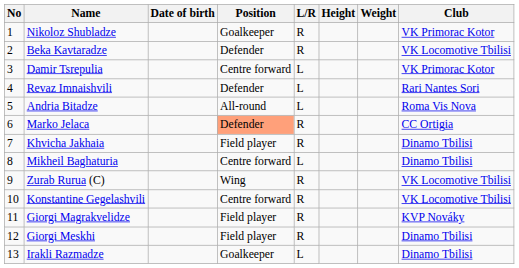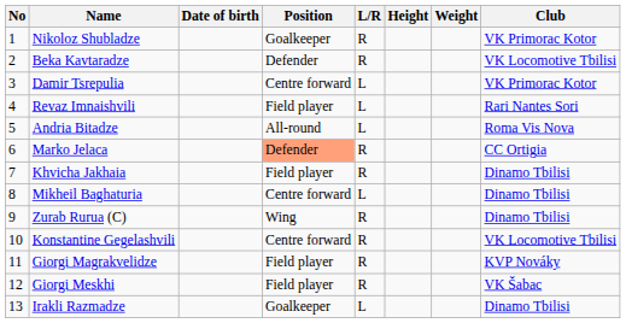 <table class="wikitable sortable" text-align:center;">
 <tr>
 <th>No</th>
 <th>Name</th>
 <th>Date of birth</th>
 <th>Position</th>
 <th>L/R</th>
 <th>Height</th>
 <th>Weight</th>
 <th>Club</th>
 </tr>
 <tr>
 <td>1</td>
 <td align=left><a href='#'>Nikoloz Shubladze</a></td>
 <td align=left></td>
 <td>Goalkeeper</td>
 <td>R</td>
 <td></td>
 <td></td>
 <td align=left> <a href='#'>VK Primorac Kotor</a></td>
 </tr>
 <tr>
 <td>2</td>
 <td align=left><a href='#'>Beka Kavtaradze</a></td>
 <td align=left></td>
 <td>Defender</td>
 <td>R</td>
 <td></td>
 <td></td>
 <td align=left> <a href='#'>VK  Locomotive Tbilisi</a></td>
 </tr>
 <tr>
 <td>3</td>
 <td align=left><a href='#'>Damir Tsrepulia</a></td>
 <td align=left></td>
 <td>Centre forward</td>
 <td>L</td>
 <td></td>
 <td></td>
 <td align=left> <a href='#'>VK Primorac Kotor</a></td>
 </tr>
 <tr>
 <td>4</td>
 <td align=left><a href='#'>Revaz Imnaishvili</a></td>
 <td align=left></td>
-<td>Defender</td>
+<td>Field player</td>
 <td>L</td>
 <td></td>
 <td></td>
 <td align=left> <a href='#'>Rari Nantes Sori</a></td>
 </tr>
 <tr>
 <td>5</td>
 <td align=left><a href='#'>Andria Bitadze</a></td>
 <td align=left></td>
 <td>All-round</td>
 <td>L</td>
 <td></td>
 <td></td>
 <td align=left> <a href='#'>Roma Vis Nova</a></td>
 </tr>
 <tr>
 <td>6</td>
 <td align=left><a href='#'>Marko Jelaca</a></td>
 <td align=left></td>
 <td style="background: lightsalmon;">Defender</td>
 <td>R</td>
 <td></td>
 <td></td>
 <td align=left> <a href='#'>CC Ortigia</a></td>
 </tr>
 <tr>
 <td>7</td>
 <td align=left><a href='#'>Khvicha Jakhaia</a></td>
 <td align=left></td>
 <td>Field player</td>
 <td>R</td>
 <td></td>
 <td></td>
 <td align=left> <a href='#'>Dinamo Tbilisi</a></td>
 </tr>
 <tr>
 <td>8</td>
 <td align=left><a href='#'>Mikheil Baghaturia</a></td>
 <td align=left></td>
 <td>Centre forward</td>
 <td>L</td>
 <td></td>
 <td></td>
 <td align=left> <a href='#'>Dinamo Tbilisi</a></td>
 </tr>
 <tr>
 <td>9</td>
 <td align=left><a href='#'>Zurab Rurua</a> (C)</td>
 <td align=left></td>
 <td>Wing</td>
 <td>R</td>
 <td></td>
 <td></td>
-<td align=left> <a href='#'>VK  Locomotive Tbilisi</a></td>
+<td align=left> <a href='#'>Dinamo Tbilisi</a></td>
 </tr>
 <tr>
 <td>10</td>
 <td align=left><a href='#'>Konstantine Gegelashvili</a></td>
 <td align=left></td>
 <td>Centre forward</td>
 <td>R</td>
 <td></td>
 <td></td>
 <td align=left> <a href='#'>VK  Locomotive Tbilisi</a></td>
 </tr>
 <tr>
 <td>11</td>
 <td align=left><a href='#'>Giorgi Magrakvelidze</a></td>
 <td align=left></td>
 <td>Field player</td>
 <td>R</td>
 <td></td>
 <td></td>
 <td align=left> <a href='#'>KVP Nováky</a></td>
 </tr>
 <tr>
 <td>12</td>
 <td align=left><a href='#'>Giorgi Meskhi</a></td>
 <td align=left></td>
 <td>Field player</td>
 <td>R</td>
 <td></td>
 <td></td>
-<td align=left> <a href='#'>Dinamo Tbilisi</a></td>
+<td align=left> <a href='#'>VK Šabac</a></td>
 </tr>
 <tr>
 <td>13</td>
 <td align=left><a href='#'>Irakli Razmadze</a></td>
 <td align=left></td>
 <td>Goalkeeper</td>
 <td>L</td>
 <td></td>
 <td></td>
 <td align=left> <a href='#'>Dinamo Tbilisi</a></td>
 </tr>
 </table>
